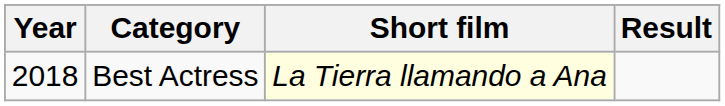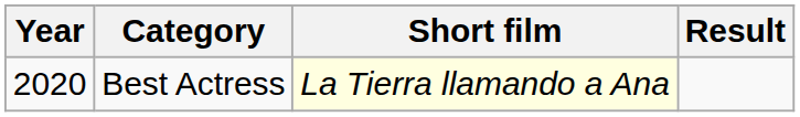 <table class="wikitable sortable">
 <tr>
 <th>Year</th>
 <th>Category</th>
 <th>Short film</th>
 <th>Result</th>
 </tr>
 <tr>
-<td>2018</td>
+<td>2020</td>
 <td>Best Actress</td>
 <td style="background: lightyellow;"><em>La Tierra llamando a Ana</em></td>
 <td></td>
 </tr>
 </table>
